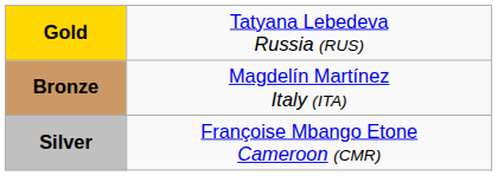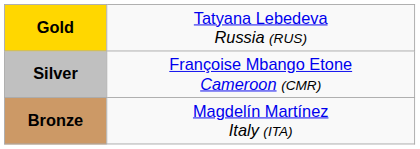 <table class="wikitable" style=" text-align:center; font-size:110%;" width="35%">
 <tr>
 <td bgcolor="gold"><strong>Gold</strong></td>
 <td> <a href='#'>Tatyana Lebedeva</a><br><em>Russia <small>(RUS)</small></em></td>
 </tr>
 <tr>
+<td bgcolor="silver"><strong>Silver</strong></td>
+<td> <a href='#'>Françoise Mbango Etone</a><br><em><a href='#'>Cameroon</a> <small>(CMR)</small></em></td>
+</tr>
+<tr>
 <td bgcolor="CC9966"><strong>Bronze</strong></td>
 <td> <a href='#'>Magdelín Martínez</a><br><em>Italy <small>(ITA)</small></em></td>
 </tr>
-<tr>
-<td bgcolor="silver"><strong>Silver</strong></td>
-<td> <a href='#'>Françoise Mbango Etone</a><br><em><a href='#'>Cameroon</a> <small>(CMR)</small></em></td>
-</tr>
 </table>
